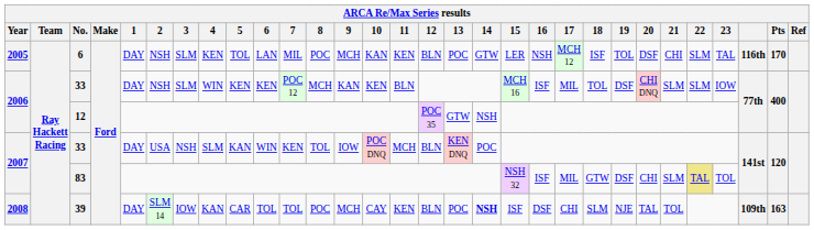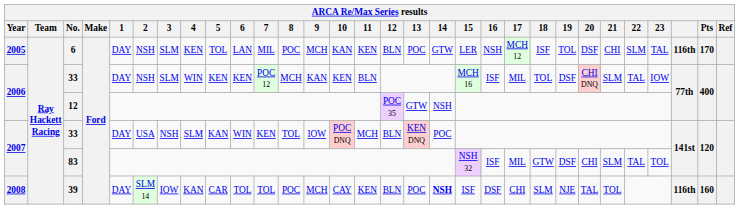 <table class="wikitable" style="text-align:center; font-size:75%">
 <tr>
 <th colspan=45><a href='#'>ARCA Re/Max Series</a> results</th>
 </tr>
 <tr>
 <th>Year</th>
 <th>Team</th>
 <th>No.</th>
 <th>Make</th>
 <th>1</th>
 <th>2</th>
 <th>3</th>
 <th>4</th>
 <th>5</th>
 <th>6</th>
 <th>7</th>
 <th>8</th>
 <th>9</th>
 <th>10</th>
 <th>11</th>
 <th>12</th>
 <th>13</th>
 <th>14</th>
 <th>15</th>
 <th>16</th>
 <th>17</th>
 <th>18</th>
 <th>19</th>
 <th>20</th>
 <th>21</th>
 <th>22</th>
 <th>23</th>
 <th></th>
 <th>Pts</th>
 <th>Ref</th>
 </tr>
 <tr>
 <th><a href='#'>2005</a></th>
 <th rowspan=6><a href='#'>Ray Hackett Racing</a></th>
 <th>6</th>
 <th rowspan=6><a href='#'>Ford</a></th>
 <td><a href='#'>DAY</a></td>
 <td><a href='#'>NSH</a></td>
 <td><a href='#'>SLM</a></td>
 <td><a href='#'>KEN</a></td>
 <td><a href='#'>TOL</a></td>
 <td><a href='#'>LAN</a></td>
 <td><a href='#'>MIL</a></td>
 <td><a href='#'>POC</a></td>
 <td><a href='#'>MCH</a></td>
 <td><a href='#'>KAN</a></td>
 <td><a href='#'>KEN</a></td>
 <td><a href='#'>BLN</a></td>
 <td><a href='#'>POC</a></td>
 <td><a href='#'>GTW</a></td>
 <td><a href='#'>LER</a></td>
 <td><a href='#'>NSH</a></td>
 <td style="background:#DFFFDF;"><a href='#'>MCH</a><br><small>12</small></td>
 <td><a href='#'>ISF</a></td>
 <td><a href='#'>TOL</a></td>
 <td><a href='#'>DSF</a></td>
 <td><a href='#'>CHI</a></td>
 <td><a href='#'>SLM</a></td>
 <td><a href='#'>TAL</a></td>
 <th>116th</th>
 <th>170</th>
 <th></th>
 </tr>
 <tr>
 <th rowspan=2><a href='#'>2006</a></th>
 <th>33</th>
 <td><a href='#'>DAY</a></td>
 <td><a href='#'>NSH</a></td>
 <td><a href='#'>SLM</a></td>
 <td><a href='#'>WIN</a></td>
 <td><a href='#'>KEN</a></td>
 <td><a href='#'>KEN</a></td>
 <td style="background:#DFFFDF;"><a href='#'>POC</a><br><small>12</small></td>
 <td><a href='#'>MCH</a></td>
 <td><a href='#'>KAN</a></td>
 <td><a href='#'>KEN</a></td>
 <td><a href='#'>BLN</a></td>
 <td colspan=3></td>
 <td style="background:#DFFFDF;"><a href='#'>MCH</a><br><small>16</small></td>
 <td><a href='#'>ISF</a></td>
 <td><a href='#'>MIL</a></td>
 <td><a href='#'>TOL</a></td>
 <td><a href='#'>DSF</a></td>
 <td style="background:#FFCFCF;"><a href='#'>CHI</a><br><small>DNQ</small></td>
 <td><a href='#'>SLM</a></td>
-<td><a href='#'>SLM</a></td>
+<td><a href='#'>TAL</a></td>
 <td><a href='#'>IOW</a></td>
 <th rowspan=2>77th</th>
 <th rowspan=2>400</th>
 <th rowspan=2></th>
 </tr>
 <tr>
 <th>12</th>
 <td colspan=11></td>
 <td style="background:#EFCFFF;"><a href='#'>POC</a><br><small>35</small></td>
 <td><a href='#'>GTW</a></td>
 <td><a href='#'>NSH</a></td>
 <td colspan=9></td>
 </tr>
 <tr>
 <th rowspan=2><a href='#'>2007</a></th>
 <th>33</th>
 <td><a href='#'>DAY</a></td>
 <td><a href='#'>USA</a></td>
 <td><a href='#'>NSH</a></td>
 <td><a href='#'>SLM</a></td>
 <td><a href='#'>KAN</a></td>
 <td><a href='#'>WIN</a></td>
 <td><a href='#'>KEN</a></td>
 <td><a href='#'>TOL</a></td>
 <td><a href='#'>IOW</a></td>
 <td style="background:#FFCFCF;"><a href='#'>POC</a><br><small>DNQ</small></td>
 <td><a href='#'>MCH</a></td>
 <td><a href='#'>BLN</a></td>
 <td style="background:#FFCFCF;"><a href='#'>KEN</a><br><small>DNQ</small></td>
 <td><a href='#'>POC</a></td>
 <td colspan=9></td>
 <th rowspan=2>141st</th>
 <th rowspan=2>120</th>
 <th rowspan=2></th>
 </tr>
 <tr>
 <th>83</th>
 <td colspan=14></td>
 <td style="background:#EFCFFF;"><a href='#'>NSH</a><br><small>32</small></td>
 <td><a href='#'>ISF</a></td>
 <td><a href='#'>MIL</a></td>
 <td><a href='#'>GTW</a></td>
 <td><a href='#'>DSF</a></td>
 <td><a href='#'>CHI</a></td>
 <td><a href='#'>SLM</a></td>
-<td style="background: khaki;"><a href='#'>TAL</a></td>
+<td><a href='#'>TAL</a></td>
 <td><a href='#'>TOL</a></td>
 </tr>
 <tr>
 <th><a href='#'>2008</a></th>
 <th>39</th>
 <td><a href='#'>DAY</a></td>
 <td style="background:#DFFFDF;"><a href='#'>SLM</a><br><small>14</small></td>
 <td><a href='#'>IOW</a></td>
 <td><a href='#'>KAN</a></td>
 <td><a href='#'>CAR</a></td>
 <td><a href='#'>TOL</a></td>
 <td><a href='#'>TOL</a></td>
 <td><a href='#'>POC</a></td>
 <td><a href='#'>MCH</a></td>
 <td><a href='#'>CAY</a></td>
 <td><a href='#'>KEN</a></td>
 <td><a href='#'>BLN</a></td>
 <td><a href='#'>POC</a></td>
 <td><strong><a href='#'>NSH</a></strong></td>
 <td><a href='#'>ISF</a></td>
 <td><a href='#'>DSF</a></td>
 <td><a href='#'>CHI</a></td>
 <td><a href='#'>SLM</a></td>
 <td><a href='#'>NJE</a></td>
 <td><a href='#'>TAL</a></td>
 <td><a href='#'>TOL</a></td>
 <td colspan=2></td>
-<th>109th</th>
-<th>163</th>
+<th>116th</th>
+<th>160</th>
 <th></th>
 </tr>
 </table>
